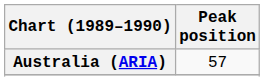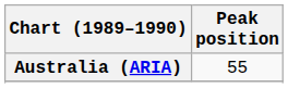 <table class="wikitable sortable plainrowheaders" style="text-align:center">
 <tr>
 <th>Chart (1989–1990)</th>
 <th>Peak<br>position</th>
 </tr>
 <tr>
 <th scope="row">Australia (<a href='#'>ARIA</a>)</th>
-<td>57</td>
+<td>55</td>
 </tr>
 <tr>
 </tr>
 <tr>
 </tr>
 <tr>
 </tr>
 <tr>
 </tr>
 <tr>
 </tr>
 <tr>
 </tr>
 <tr>
 </tr>
 <tr>
 </tr>
 <tr>
 </tr>
 </table>
